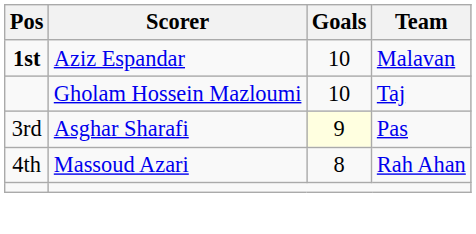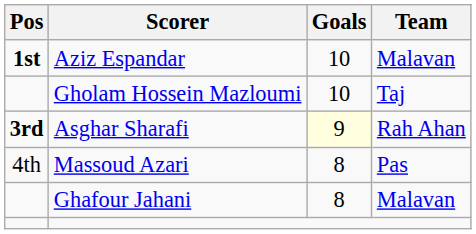 <table class="wikitable">
 <tr>
 <th>Pos</th>
 <th>Scorer</th>
 <th>Goals</th>
 <th>Team</th>
 </tr>
 <tr>
 <td align=center><strong>1st</strong></td>
 <td> <a href='#'>Aziz Espandar</a></td>
 <td align=center>10</td>
 <td><a href='#'>Malavan</a></td>
 </tr>
 <tr>
 <td></td>
 <td> <a href='#'>Gholam Hossein Mazloumi</a></td>
 <td align=center>10</td>
 <td><a href='#'>Taj</a></td>
 </tr>
 <tr>
-<td align=center>3rd</td>
+<td align=center><strong>3rd</strong></td>
 <td> <a href='#'>Asghar Sharafi</a></td>
 <td align=center style="background: lightyellow;">9</td>
-<td><a href='#'>Pas</a></td>
+<td><a href='#'>Rah Ahan</a></td>
 </tr>
 <tr>
 <td align=center>4th</td>
 <td> <a href='#'>Massoud Azari</a></td>
 <td align=center>8</td>
-<td><a href='#'>Rah Ahan</a></td>
+<td><a href='#'>Pas</a></td>
+</tr>
+<tr>
+<td></td>
+<td> <a href='#'>Ghafour Jahani</a></td>
+<td align=center>8</td>
+<td><a href='#'>Malavan</a></td>
 </tr>
 <tr>
 <td></td>
 </tr>
 </table>
